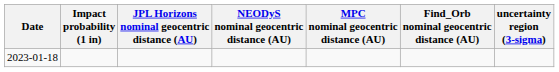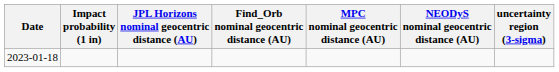 <table class="wikitable" style="font-size: 0.9em;">
 <tr>
 <th>Date</th>
 <th>Impact<br>probability<br>(1 in)</th>
 <th><a href='#'>JPL Horizons</a><br><a href='#'>nominal</a> geocentric<br>distance (<a href='#'>AU</a>)</th>
+<th>Find_Orb<br>nominal geocentric<br>distance (AU)</th>
+<th><a href='#'>MPC</a><br>nominal geocentric<br>distance (AU)</th>
 <th><a href='#'>NEODyS</a><br>nominal geocentric<br>distance (AU)</th>
-<th><a href='#'>MPC</a><br>nominal geocentric<br>distance (AU)</th>
-<th>Find_Orb<br>nominal geocentric<br>distance (AU)</th>
 <th>uncertainty<br>region<br>(<a href='#'>3-sigma</a>)</th>
 </tr>
 <tr>
 <td>2023-01-18</td>
 <td></td>
 <td></td>
 <td></td>
 <td></td>
 <td></td>
 <td></td>
 </tr>
 </table>
